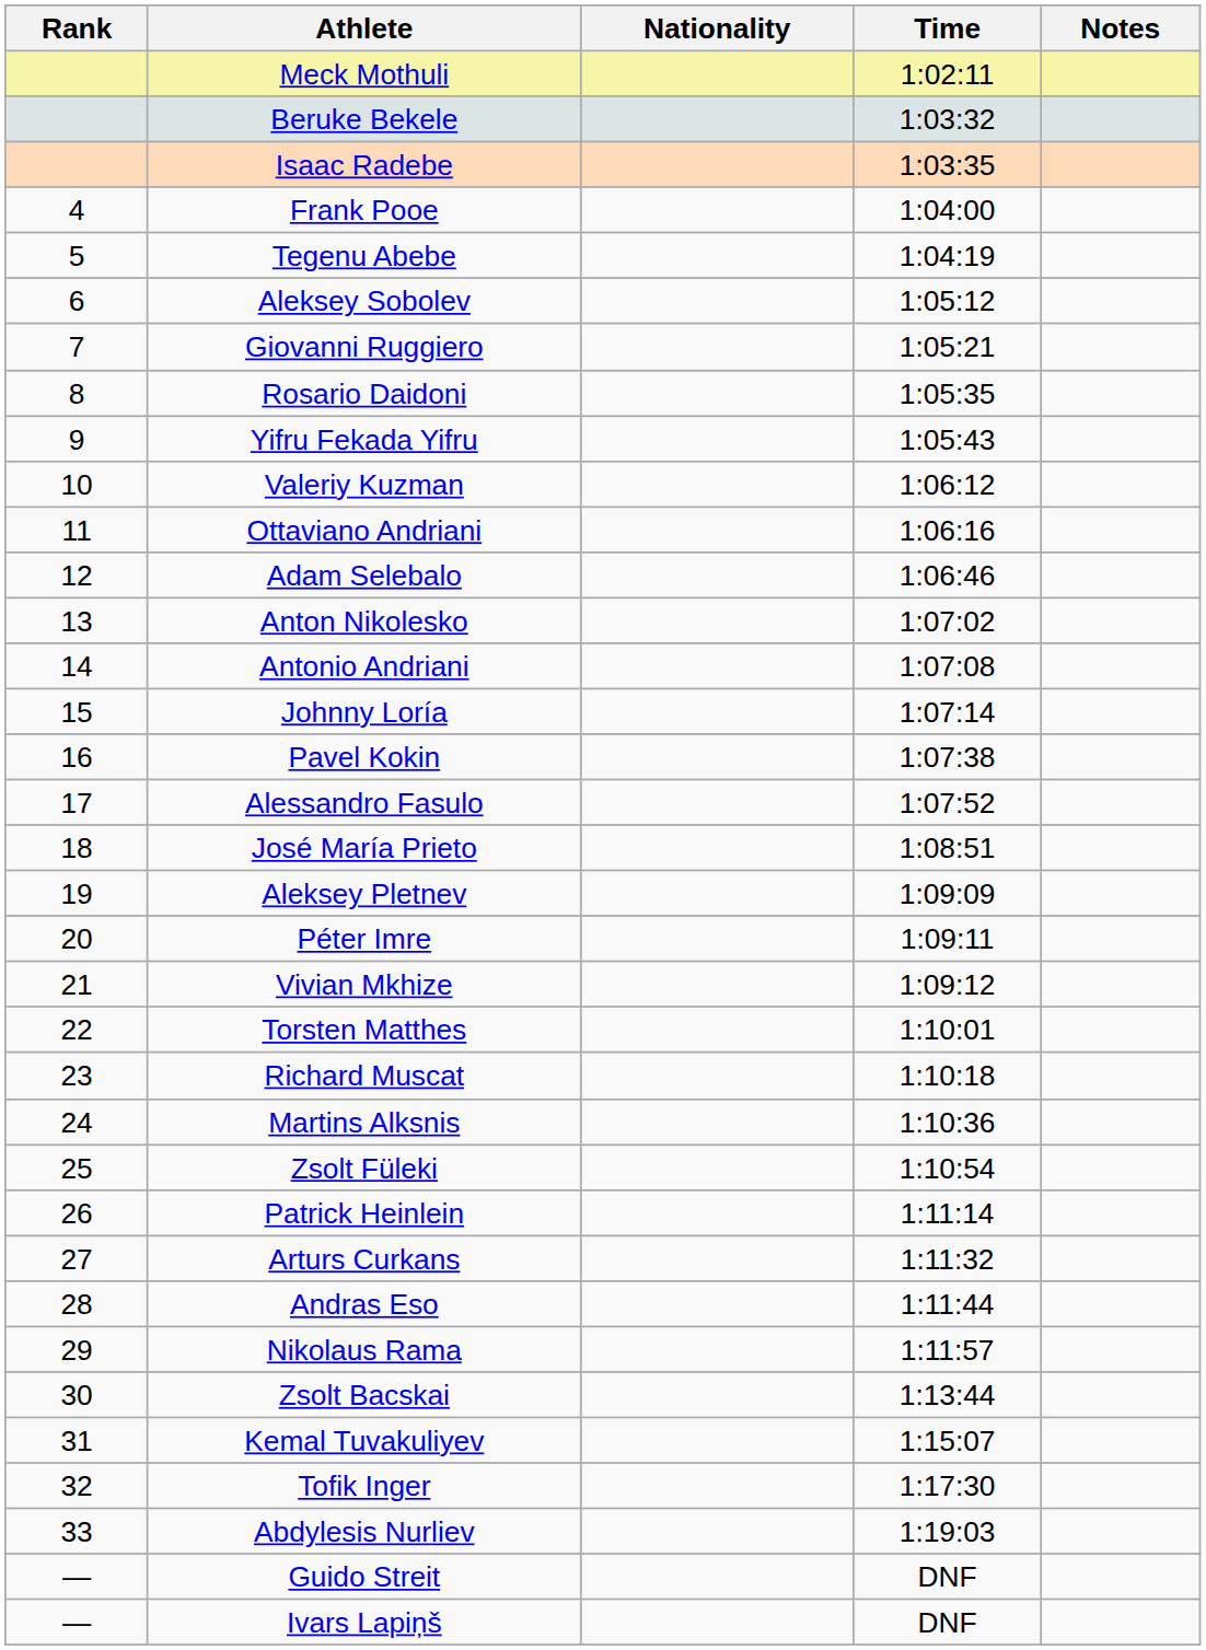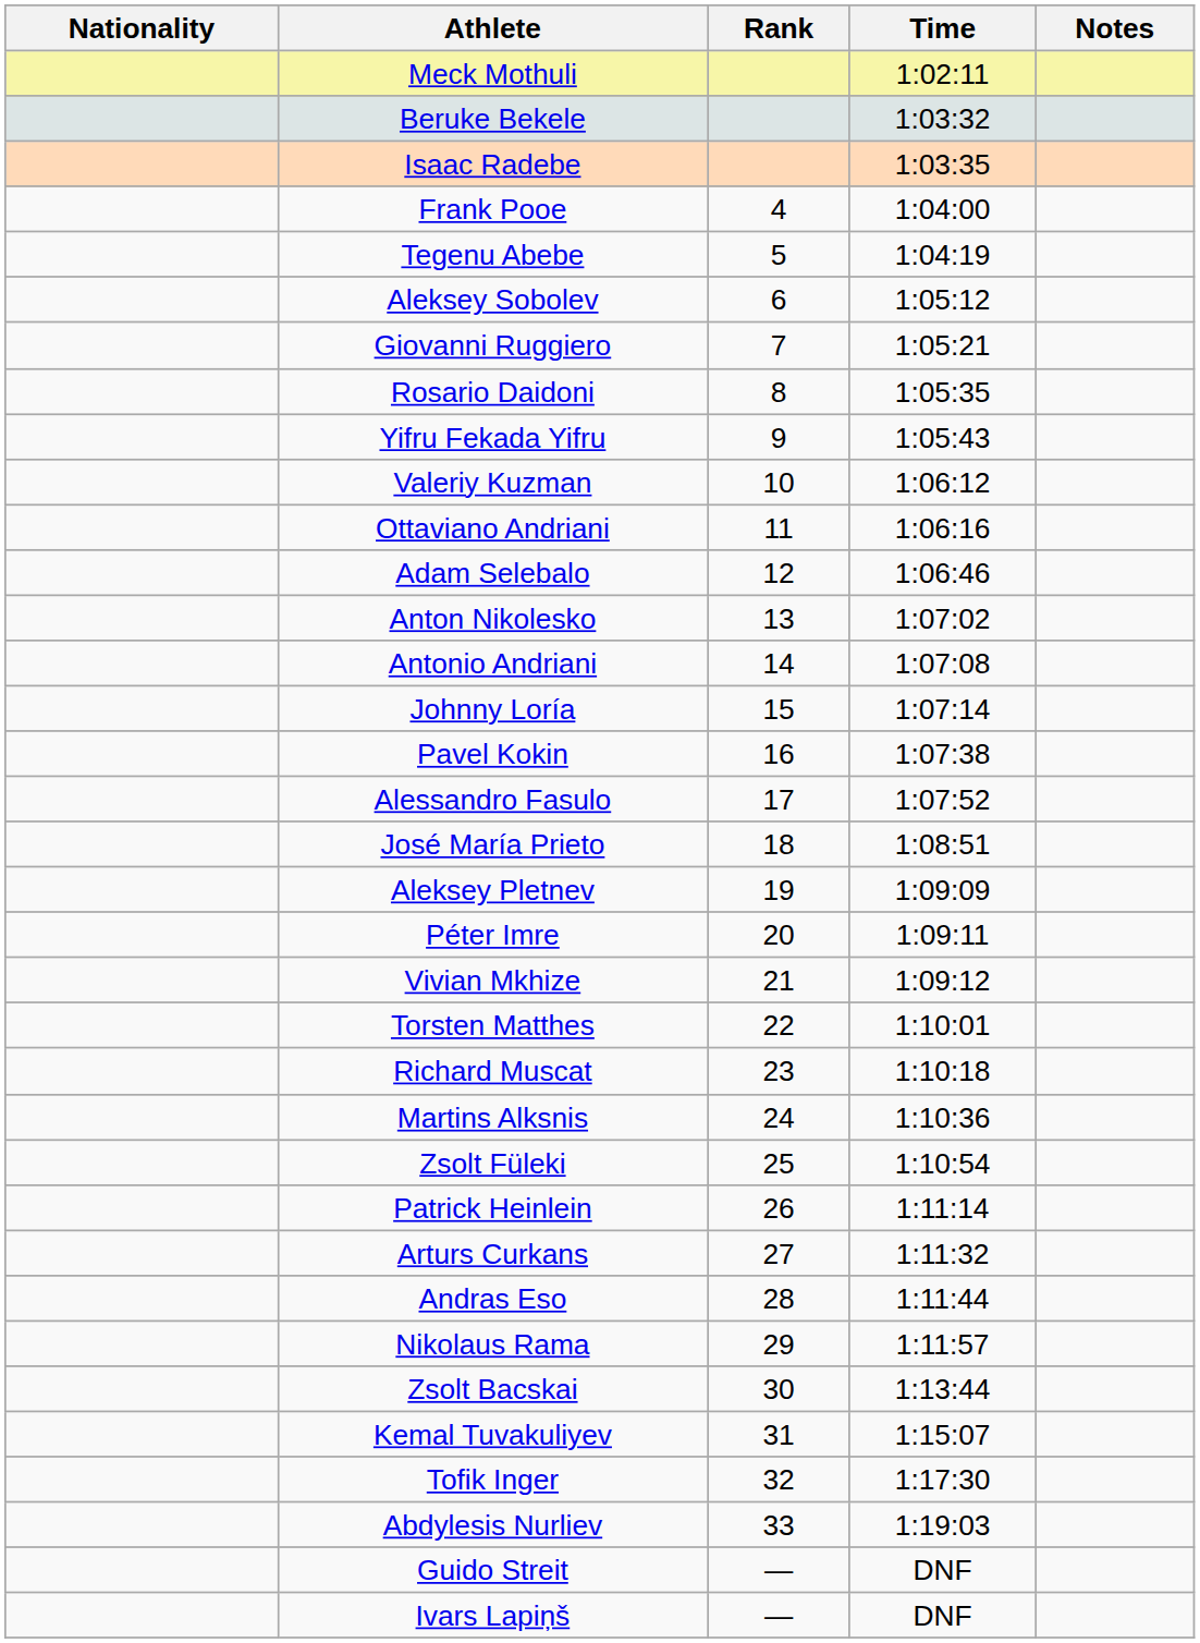 <table class="wikitable sortable" style=" text-align:center; font-size:95%;" width="50%">
 <tr>
+<th>Nationality</th>
+<th>Athlete</th>
 <th>Rank</th>
-<th>Athlete</th>
-<th>Nationality</th>
 <th>Time</th>
 <th>Notes</th>
 </tr>
 <tr bgcolor="#F7F6A8">
+<td></td>
+<td><a href='#'>Meck Mothuli</a></td>
 <td align=center></td>
-<td><a href='#'>Meck Mothuli</a></td>
-<td></td>
 <td>1:02:11</td>
 <td></td>
 </tr>
 <tr bgcolor="#DCE5E5">
+<td></td>
+<td><a href='#'>Beruke Bekele</a></td>
 <td align=center></td>
-<td><a href='#'>Beruke Bekele</a></td>
-<td></td>
 <td>1:03:32</td>
 <td></td>
 </tr>
 <tr bgcolor="#FFDAB9">
+<td></td>
+<td><a href='#'>Isaac Radebe</a></td>
 <td align=center></td>
-<td><a href='#'>Isaac Radebe</a></td>
-<td></td>
 <td>1:03:35</td>
 <td></td>
 </tr>
 <tr>
+<td></td>
+<td><a href='#'>Frank Pooe</a></td>
 <td align=center>4</td>
-<td><a href='#'>Frank Pooe</a></td>
-<td></td>
 <td>1:04:00</td>
 <td></td>
 </tr>
 <tr>
+<td></td>
+<td><a href='#'>Tegenu Abebe</a></td>
 <td align=center>5</td>
-<td><a href='#'>Tegenu Abebe</a></td>
-<td></td>
 <td>1:04:19</td>
 <td></td>
 </tr>
 <tr>
+<td></td>
+<td><a href='#'>Aleksey Sobolev</a></td>
 <td align=center>6</td>
-<td><a href='#'>Aleksey Sobolev</a></td>
-<td></td>
 <td>1:05:12</td>
 <td></td>
 </tr>
 <tr>
+<td></td>
+<td><a href='#'>Giovanni Ruggiero</a></td>
 <td align=center>7</td>
-<td><a href='#'>Giovanni Ruggiero</a></td>
-<td></td>
 <td>1:05:21</td>
 <td></td>
 </tr>
 <tr>
+<td></td>
+<td><a href='#'>Rosario Daidoni</a></td>
 <td align=center>8</td>
-<td><a href='#'>Rosario Daidoni</a></td>
-<td></td>
 <td>1:05:35</td>
 <td></td>
 </tr>
 <tr>
+<td></td>
+<td><a href='#'>Yifru Fekada Yifru</a></td>
 <td align=center>9</td>
-<td><a href='#'>Yifru Fekada Yifru</a></td>
-<td></td>
 <td>1:05:43</td>
 <td></td>
 </tr>
 <tr>
+<td></td>
+<td><a href='#'>Valeriy Kuzman</a></td>
 <td align=center>10</td>
-<td><a href='#'>Valeriy Kuzman</a></td>
-<td></td>
 <td>1:06:12</td>
 <td></td>
 </tr>
 <tr>
+<td></td>
+<td><a href='#'>Ottaviano Andriani</a></td>
 <td align=center>11</td>
-<td><a href='#'>Ottaviano Andriani</a></td>
-<td></td>
 <td>1:06:16</td>
 <td></td>
 </tr>
 <tr>
+<td></td>
+<td><a href='#'>Adam Selebalo</a></td>
 <td align=center>12</td>
-<td><a href='#'>Adam Selebalo</a></td>
-<td></td>
 <td>1:06:46</td>
 <td></td>
 </tr>
 <tr>
+<td></td>
+<td><a href='#'>Anton Nikolesko</a></td>
 <td align=center>13</td>
-<td><a href='#'>Anton Nikolesko</a></td>
-<td></td>
 <td>1:07:02</td>
 <td></td>
 </tr>
 <tr>
+<td></td>
+<td><a href='#'>Antonio Andriani</a></td>
 <td align=center>14</td>
-<td><a href='#'>Antonio Andriani</a></td>
-<td></td>
 <td>1:07:08</td>
 <td></td>
 </tr>
 <tr>
+<td></td>
+<td><a href='#'>Johnny Loría</a></td>
 <td align=center>15</td>
-<td><a href='#'>Johnny Loría</a></td>
-<td></td>
 <td>1:07:14</td>
 <td></td>
 </tr>
 <tr>
+<td></td>
+<td><a href='#'>Pavel Kokin</a></td>
 <td align=center>16</td>
-<td><a href='#'>Pavel Kokin</a></td>
-<td></td>
 <td>1:07:38</td>
 <td></td>
 </tr>
 <tr>
+<td></td>
+<td><a href='#'>Alessandro Fasulo</a></td>
 <td align=center>17</td>
-<td><a href='#'>Alessandro Fasulo</a></td>
-<td></td>
 <td>1:07:52</td>
 <td></td>
 </tr>
 <tr>
+<td></td>
+<td><a href='#'>José María Prieto</a></td>
 <td align=center>18</td>
-<td><a href='#'>José María Prieto</a></td>
-<td></td>
 <td>1:08:51</td>
 <td></td>
 </tr>
 <tr>
+<td></td>
+<td><a href='#'>Aleksey Pletnev</a></td>
 <td align=center>19</td>
-<td><a href='#'>Aleksey Pletnev</a></td>
-<td></td>
 <td>1:09:09</td>
 <td></td>
 </tr>
 <tr>
+<td></td>
+<td><a href='#'>Péter Imre</a></td>
 <td align=center>20</td>
-<td><a href='#'>Péter Imre</a></td>
-<td></td>
 <td>1:09:11</td>
 <td></td>
 </tr>
 <tr>
+<td></td>
+<td><a href='#'>Vivian Mkhize</a></td>
 <td align=center>21</td>
-<td><a href='#'>Vivian Mkhize</a></td>
-<td></td>
 <td>1:09:12</td>
 <td></td>
 </tr>
 <tr>
+<td></td>
+<td><a href='#'>Torsten Matthes</a></td>
 <td align=center>22</td>
-<td><a href='#'>Torsten Matthes</a></td>
-<td></td>
 <td>1:10:01</td>
 <td></td>
 </tr>
 <tr>
+<td></td>
+<td><a href='#'>Richard Muscat</a></td>
 <td align=center>23</td>
-<td><a href='#'>Richard Muscat</a></td>
-<td></td>
 <td>1:10:18</td>
 <td></td>
 </tr>
 <tr>
+<td></td>
+<td><a href='#'>Martins Alksnis</a></td>
 <td align=center>24</td>
-<td><a href='#'>Martins Alksnis</a></td>
-<td></td>
 <td>1:10:36</td>
 <td></td>
 </tr>
 <tr>
+<td></td>
+<td><a href='#'>Zsolt Füleki</a></td>
 <td align=center>25</td>
-<td><a href='#'>Zsolt Füleki</a></td>
-<td></td>
 <td>1:10:54</td>
 <td></td>
 </tr>
 <tr>
+<td></td>
+<td><a href='#'>Patrick Heinlein</a></td>
 <td align=center>26</td>
-<td><a href='#'>Patrick Heinlein</a></td>
-<td></td>
 <td>1:11:14</td>
 <td></td>
 </tr>
 <tr>
+<td></td>
+<td><a href='#'>Arturs Curkans</a></td>
 <td align=center>27</td>
-<td><a href='#'>Arturs Curkans</a></td>
-<td></td>
 <td>1:11:32</td>
 <td></td>
 </tr>
 <tr>
+<td></td>
+<td><a href='#'>Andras Eso</a></td>
 <td align=center>28</td>
-<td><a href='#'>Andras Eso</a></td>
-<td></td>
 <td>1:11:44</td>
 <td></td>
 </tr>
 <tr>
+<td></td>
+<td><a href='#'>Nikolaus Rama</a></td>
 <td align=center>29</td>
-<td><a href='#'>Nikolaus Rama</a></td>
-<td></td>
 <td>1:11:57</td>
 <td></td>
 </tr>
 <tr>
+<td></td>
+<td><a href='#'>Zsolt Bacskai</a></td>
 <td align=center>30</td>
-<td><a href='#'>Zsolt Bacskai</a></td>
-<td></td>
 <td>1:13:44</td>
 <td></td>
 </tr>
 <tr>
+<td></td>
+<td><a href='#'>Kemal Tuvakuliyev</a></td>
 <td align=center>31</td>
-<td><a href='#'>Kemal Tuvakuliyev</a></td>
-<td></td>
 <td>1:15:07</td>
 <td></td>
 </tr>
 <tr>
+<td></td>
+<td><a href='#'>Tofik Inger</a></td>
 <td align=center>32</td>
-<td><a href='#'>Tofik Inger</a></td>
-<td></td>
 <td>1:17:30</td>
 <td></td>
 </tr>
 <tr>
+<td></td>
+<td><a href='#'>Abdylesis Nurliev</a></td>
 <td align=center>33</td>
-<td><a href='#'>Abdylesis Nurliev</a></td>
-<td></td>
 <td>1:19:03</td>
 <td></td>
 </tr>
 <tr>
+<td></td>
+<td><a href='#'>Guido Streit</a></td>
 <td align=center>—</td>
-<td><a href='#'>Guido Streit</a></td>
-<td></td>
 <td>DNF</td>
 <td></td>
 </tr>
 <tr>
+<td></td>
+<td><a href='#'>Ivars Lapiņš</a></td>
 <td align=center>—</td>
-<td><a href='#'>Ivars Lapiņš</a></td>
-<td></td>
 <td>DNF</td>
 <td></td>
 </tr>
 </table>
